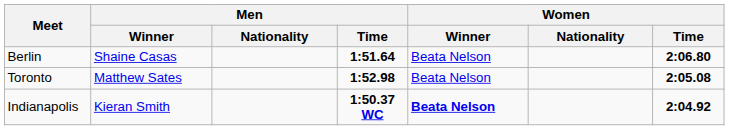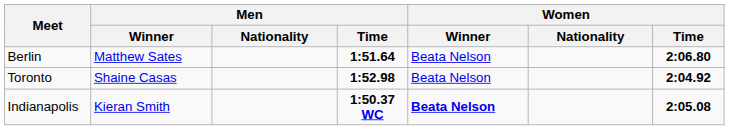 <table class="wikitable">
 <tr>
 <th width=100 rowspan=2>Meet</th>
 <th colspan=3>Men</th>
 <th colspan=3>Women</th>
 </tr>
 <tr>
 <th width=160>Winner</th>
 <th width=160>Nationality</th>
 <th width=85>Time</th>
 <th width=160>Winner</th>
 <th width=160>Nationality</th>
 <th width=85>Time</th>
 </tr>
 <tr>
 <td>Berlin</td>
-<td><a href='#'>Shaine Casas</a></td>
+<td><a href='#'>Matthew Sates</a></td>
 <td></td>
 <td align=center><strong>1:51.64</strong></td>
 <td><a href='#'>Beata Nelson</a></td>
 <td></td>
 <td align=center><strong>2:06.80</strong></td>
 </tr>
 <tr>
 <td>Toronto</td>
-<td><a href='#'>Matthew Sates</a></td>
+<td><a href='#'>Shaine Casas</a></td>
 <td></td>
 <td align=center><strong>1:52.98</strong></td>
 <td><a href='#'>Beata Nelson</a></td>
 <td></td>
-<td align=center><strong>2:05.08</strong></td>
+<td align=center><strong>2:04.92</strong></td>
 </tr>
 <tr>
 <td>Indianapolis</td>
 <td><a href='#'>Kieran Smith</a></td>
 <td></td>
 <td align=center><strong>1:50.37 <a href='#'>WC</a></strong></td>
 <td><strong><a href='#'>Beata Nelson</a></strong></td>
 <td></td>
-<td align=center><strong>2:04.92</strong></td>
+<td align=center><strong>2:05.08</strong></td>
 </tr>
 </table>
